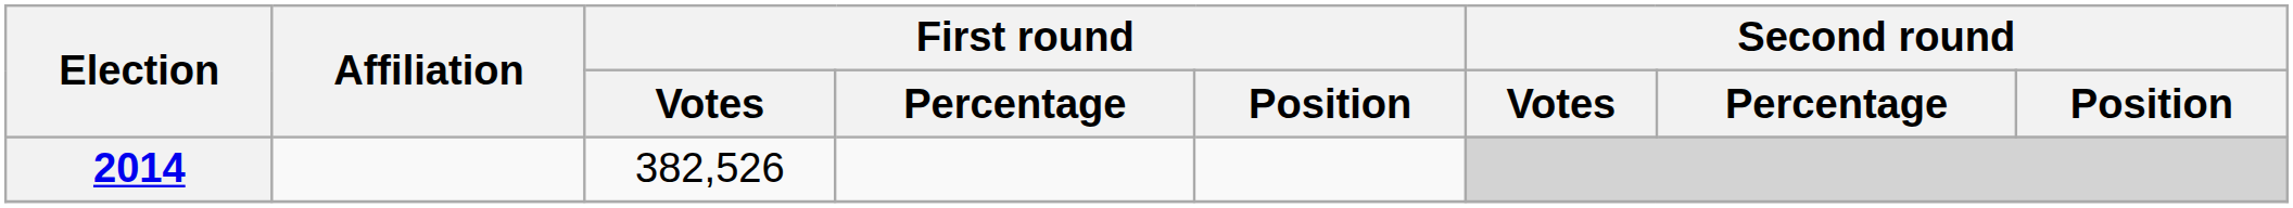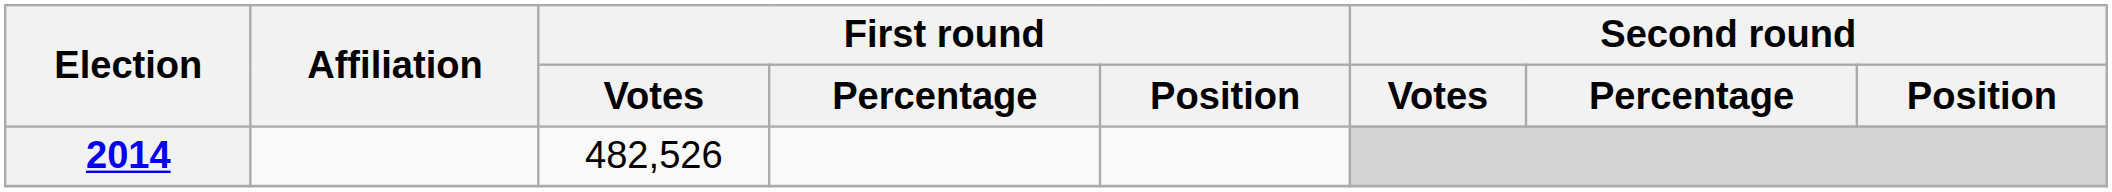 <table class=wikitable width=100%>
 <tr>
 <th rowspan=2>Election</th>
 <th rowspan=2>Affiliation</th>
 <th colspan=3>First round</th>
 <th colspan=3>Second round</th>
 </tr>
 <tr>
 <th>Votes</th>
 <th>Percentage</th>
 <th>Position</th>
 <th>Votes</th>
 <th>Percentage</th>
 <th>Position</th>
 </tr>
 <tr align=center>
 <th><a href='#'>2014</a></th>
 <td></td>
-<td>382,526</td>
+<td>482,526</td>
 <td></td>
 <td></td>
 <td bgcolor=lightgrey colspan=3></td>
 </tr>
 <tr align=center>
 </tr>
 </table>
